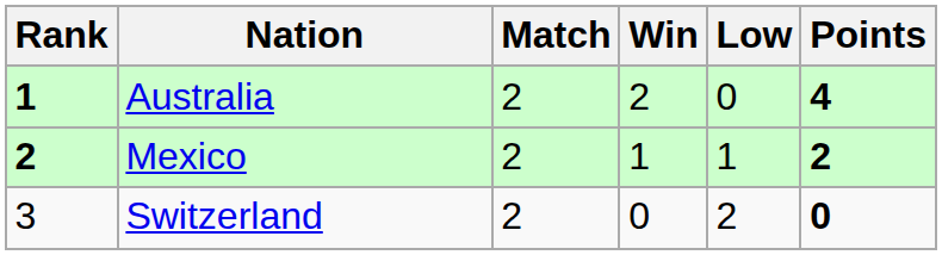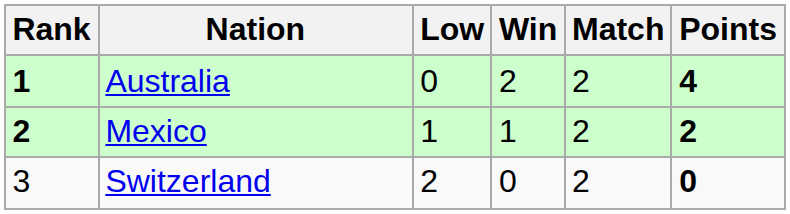 <table class="wikitable">
 <tr>
 <th width=20>Rank</th>
 <th width=150>Nation</th>
+<th width=20>Low</th>
+<th width=20>Win</th>
 <th width=20>Match</th>
-<th width=20>Win</th>
-<th width=20>Low</th>
 <th width=20>Points</th>
 </tr>
 <tr bgcolor=ccffcc>
 <td><strong>1</strong></td>
 <td> <a href='#'>Australia</a></td>
+<td>0</td>
 <td>2</td>
 <td>2</td>
-<td>0</td>
 <td><strong>4</strong></td>
 </tr>
 <tr bgcolor=ccffcc>
 <td><strong>2</strong></td>
 <td> <a href='#'>Mexico</a></td>
-<td>2</td>
 <td>1</td>
 <td>1</td>
+<td>2</td>
 <td><strong>2</strong></td>
 </tr>
 <tr>
 <td>3</td>
 <td> <a href='#'>Switzerland</a></td>
 <td>2</td>
 <td>0</td>
 <td>2</td>
 <td><strong>0</strong></td>
 </tr>
 </table>
